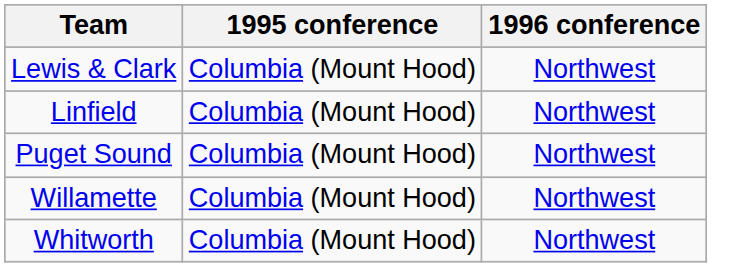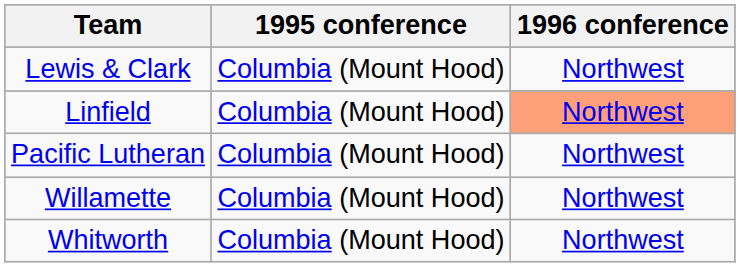 <table class="wikitable sortable">
 <tr>
 <th>Team</th>
 <th>1995 conference</th>
 <th>1996 conference</th>
 </tr>
 <tr style="text-align:center;">
 <td><a href='#'>Lewis & Clark</a></td>
 <td><a href='#'>Columbia</a> (Mount Hood)</td>
 <td><a href='#'>Northwest</a></td>
 </tr>
 <tr style="text-align:center;">
 <td><a href='#'>Linfield</a></td>
 <td><a href='#'>Columbia</a> (Mount Hood)</td>
-<td><a href='#'>Northwest</a></td>
+<td style="background: lightsalmon;"><a href='#'>Northwest</a></td>
 </tr>
 <tr style="text-align:center;">
-<td><a href='#'>Puget Sound</a></td>
+<td><a href='#'>Pacific Lutheran</a></td>
 <td><a href='#'>Columbia</a> (Mount Hood)</td>
 <td><a href='#'>Northwest</a></td>
 </tr>
 <tr style="text-align:center;">
 <td><a href='#'>Willamette</a></td>
 <td><a href='#'>Columbia</a> (Mount Hood)</td>
 <td><a href='#'>Northwest</a></td>
 </tr>
 <tr style="text-align:center;">
 <td><a href='#'>Whitworth</a></td>
 <td><a href='#'>Columbia</a> (Mount Hood)</td>
 <td><a href='#'>Northwest</a></td>
 </tr>
 </table>
